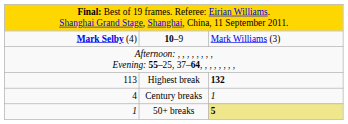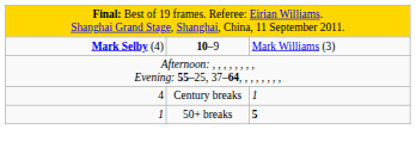 <table class="wikitable" style="font-size: 90%; margin: 1em auto 1em auto;">
 <tr>
 <td colspan = "3" align="center" bgcolor="#ffd700"><strong>Final:</strong> Best of 19 frames. Referee: <a href='#'>Eirian Williams</a>.<br><a href='#'>Shanghai Grand Stage</a>, <a href='#'>Shanghai</a>, China, 11 September 2011.</td>
 </tr>
 <tr>
 <td width = "200" align="right"><strong><a href='#'>Mark Selby</a></strong> (4)<br></td>
 <td width = "100" align="center"><strong>10</strong>–9</td>
 <td width = "200"><a href='#'>Mark Williams</a> (3)<br></td>
 </tr>
 <tr>
 <td colspan = "3" align="center" style="font-size: 100%"><em>Afternoon:</em> , , , , , , , ,  <br><em>Evening:</em> <strong>55</strong>–25, 37–<strong>64</strong>, , , , , , , , </td>
 </tr>
 <tr>
-<td align="right">113</td>
-<td align="center">Highest break</td>
-<td><strong>132</strong></td>
-</tr>
-<tr>
 <td align="right">4</td>
 <td align="center">Century breaks</td>
 <td><em>1</em></td>
 </tr>
 <tr>
 <td align="right"><em>1</em></td>
 <td align="center">50+ breaks</td>
-<td style="background: khaki;"><strong>5</strong></td>
+<td><strong>5</strong></td>
 </tr>
 </table>
